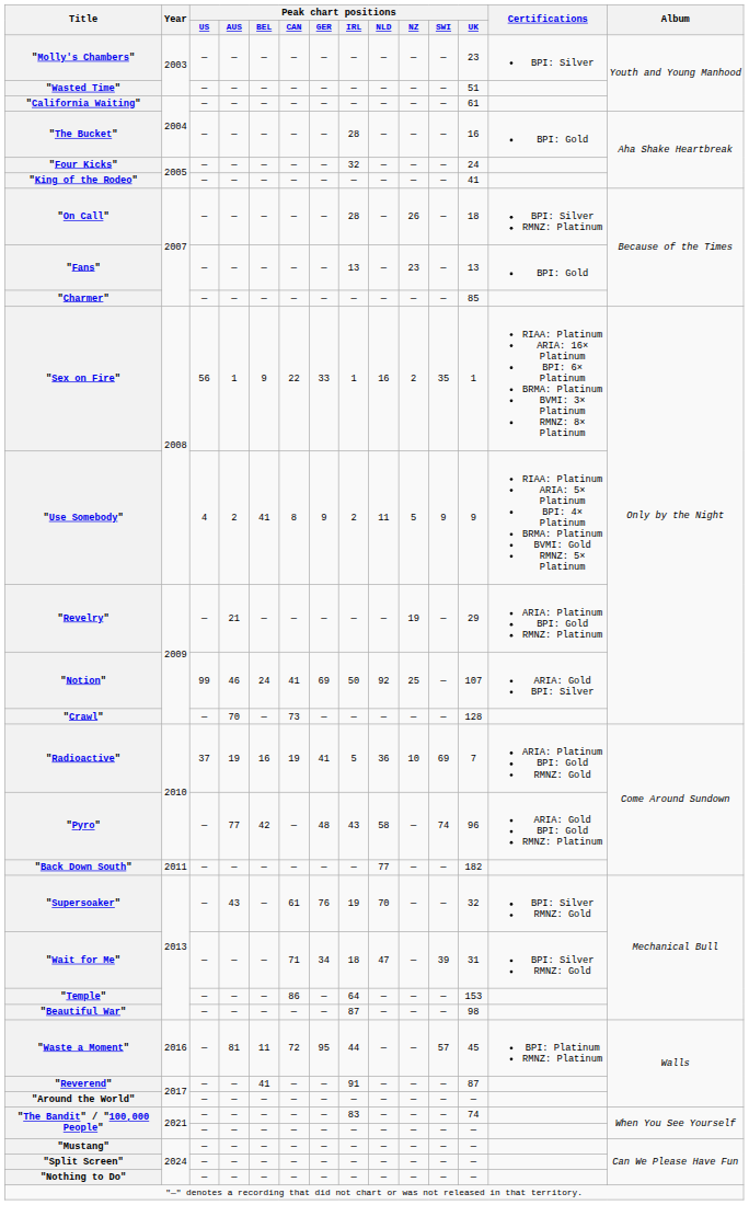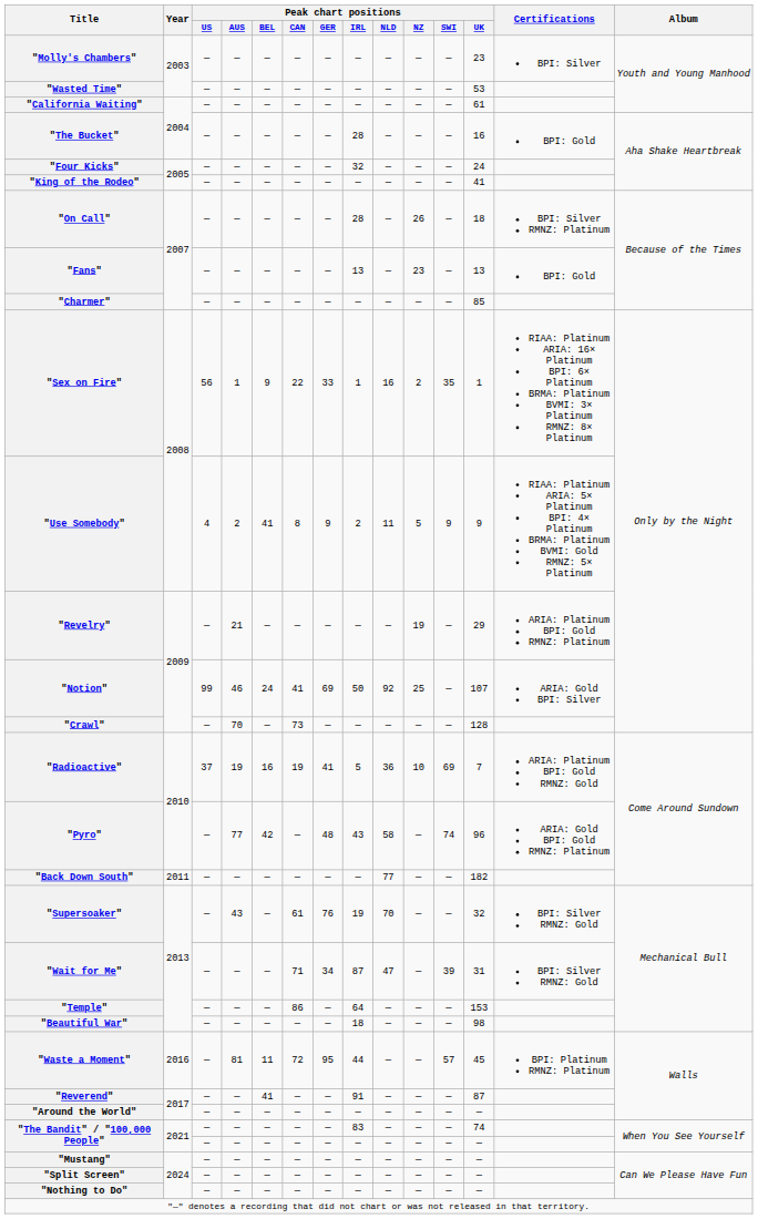 <table class="wikitable plainrowheaders" style="text-align:center;" border="1">
 <tr>
 <th scope="col" rowspan="2" style="width:16em;">Title</th>
 <th scope="col" rowspan="2">Year</th>
 <th scope="col" colspan="10">Peak chart positions</th>
 <th scope="col" rowspan="2" style="width:12em;"><a href='#'>Certifications</a></th>
 <th scope="col" rowspan="2">Album</th>
 </tr>
 <tr>
 <th scope="col" style="width:3em;font-size:90%;"><a href='#'>US</a><br></th>
 <th scope="col" style="width:3em;font-size:90%;"><a href='#'>AUS</a><br></th>
 <th scope="col" style="width:3em;font-size:90%;"><a href='#'>BEL</a><br></th>
 <th scope="col" style="width:3em;font-size:90%;"><a href='#'>CAN</a><br></th>
 <th scope="col" style="width:3em;font-size:90%;"><a href='#'>GER</a><br></th>
 <th scope="col" style="width:3em;font-size:90%;"><a href='#'>IRL</a><br></th>
 <th scope="col" style="width:3em;font-size:90%;"><a href='#'>NLD</a><br></th>
 <th scope="col" style="width:3em;font-size:90%;"><a href='#'>NZ</a><br></th>
 <th scope="col" style="width:3em;font-size:90%;"><a href='#'>SWI</a><br></th>
 <th scope="col" style="width:3em;font-size:90%;"><a href='#'>UK</a><br></th>
 </tr>
 <tr>
 <th scope="row">"<a href='#'>Molly's Chambers</a>"</th>
 <td rowspan="2">2003</td>
 <td>—</td>
 <td>—</td>
 <td>—</td>
 <td>—</td>
 <td>—</td>
 <td>—</td>
 <td>—</td>
 <td>—</td>
 <td>—</td>
 <td>23</td>
 <td><br><ul><li>BPI: Silver</li></ul></td>
 <td rowspan="3"><em>Youth and Young Manhood</em></td>
 </tr>
 <tr>
 <th scope="row">"<a href='#'>Wasted Time</a>"</th>
 <td>—</td>
 <td>—</td>
 <td>—</td>
 <td>—</td>
 <td>—</td>
 <td>—</td>
 <td>—</td>
 <td>—</td>
 <td>—</td>
-<td>51</td>
+<td>53</td>
 <td></td>
 </tr>
 <tr>
 <th scope="row">"<a href='#'>California Waiting</a>"</th>
 <td rowspan="2">2004</td>
 <td>—</td>
 <td>—</td>
 <td>—</td>
 <td>—</td>
 <td>—</td>
 <td>—</td>
 <td>—</td>
 <td>—</td>
 <td>—</td>
 <td>61</td>
 <td></td>
 </tr>
 <tr>
 <th scope="row">"<a href='#'>The Bucket</a>"</th>
 <td>—</td>
 <td>—</td>
 <td>—</td>
 <td>—</td>
 <td>—</td>
 <td>28</td>
 <td>—</td>
 <td>—</td>
 <td>—</td>
 <td>16</td>
 <td><br><ul><li>BPI: Gold</li></ul></td>
 <td rowspan="3"><em>Aha Shake Heartbreak</em></td>
 </tr>
 <tr>
 <th scope="row">"<a href='#'>Four Kicks</a>"</th>
 <td rowspan="2">2005</td>
 <td>—</td>
 <td>—</td>
 <td>—</td>
 <td>—</td>
 <td>—</td>
 <td>32</td>
 <td>—</td>
 <td>—</td>
 <td>—</td>
 <td>24</td>
 <td></td>
 </tr>
 <tr>
 <th scope="row">"<a href='#'>King of the Rodeo</a>"</th>
 <td>—</td>
 <td>—</td>
 <td>—</td>
 <td>—</td>
 <td>—</td>
 <td>—</td>
 <td>—</td>
 <td>—</td>
 <td>—</td>
 <td>41</td>
 <td></td>
 </tr>
 <tr>
 <th scope="row">"<a href='#'>On Call</a>"</th>
 <td rowspan="3">2007</td>
 <td>—</td>
 <td>—</td>
 <td>—</td>
 <td>—</td>
 <td>—</td>
 <td>28</td>
 <td>—</td>
 <td>26</td>
 <td>—</td>
 <td>18</td>
 <td><br><ul><li>BPI: Silver</li><li>RMNZ: Platinum</li></ul></td>
 <td rowspan="3"><em>Because of the Times</em></td>
 </tr>
 <tr>
 <th scope="row">"<a href='#'>Fans</a>"</th>
 <td>—</td>
 <td>—</td>
 <td>—</td>
 <td>—</td>
 <td>—</td>
 <td>13</td>
 <td>—</td>
 <td>23</td>
 <td>—</td>
 <td>13</td>
 <td><br><ul><li>BPI: Gold</li></ul></td>
 </tr>
 <tr>
 <th scope="row">"<a href='#'>Charmer</a>"</th>
 <td>—</td>
 <td>—</td>
 <td>—</td>
 <td>—</td>
 <td>—</td>
 <td>—</td>
 <td>—</td>
 <td>—</td>
 <td>—</td>
 <td>85</td>
 <td></td>
 </tr>
 <tr>
 <th scope="row">"<a href='#'>Sex on Fire</a>"</th>
 <td rowspan="2">2008</td>
 <td>56</td>
 <td>1</td>
 <td>9</td>
 <td>22</td>
 <td>33</td>
 <td>1</td>
 <td>16</td>
 <td>2</td>
 <td>35</td>
 <td>1</td>
 <td><br><ul><li>RIAA: Platinum</li><li>ARIA: 16× Platinum</li><li>BPI: 6× Platinum</li><li>BRMA: Platinum</li><li>BVMI: 3× Platinum</li><li>RMNZ: 8× Platinum</li></ul></td>
 <td rowspan="5"><em>Only by the Night</em></td>
 </tr>
 <tr>
 <th scope="row">"<a href='#'>Use Somebody</a>"</th>
 <td>4</td>
 <td>2</td>
 <td>41</td>
 <td>8</td>
 <td>9</td>
 <td>2</td>
 <td>11</td>
 <td>5</td>
 <td>9</td>
 <td>9</td>
 <td><br><ul><li>RIAA: Platinum</li><li>ARIA: 5× Platinum</li><li>BPI: 4× Platinum</li><li>BRMA: Platinum</li><li>BVMI: Gold</li><li>RMNZ: 5× Platinum</li></ul></td>
 </tr>
 <tr>
 <th scope="row">"<a href='#'>Revelry</a>"</th>
 <td rowspan="3">2009</td>
 <td>—</td>
 <td>21</td>
 <td>—</td>
 <td>—</td>
 <td>—</td>
 <td>—</td>
 <td>—</td>
 <td>19</td>
 <td>—</td>
 <td>29</td>
 <td><br><ul><li>ARIA: Platinum</li><li>BPI: Gold</li><li>RMNZ: Platinum</li></ul></td>
 </tr>
 <tr>
 <th scope="row">"<a href='#'>Notion</a>"</th>
 <td>99</td>
 <td>46</td>
 <td>24</td>
 <td>41</td>
 <td>69</td>
 <td>50</td>
 <td>92</td>
 <td>25</td>
 <td>—</td>
 <td>107</td>
 <td><br><ul><li>ARIA: Gold</li><li>BPI: Silver</li></ul></td>
 </tr>
 <tr>
 <th scope="row">"<a href='#'>Crawl</a>"</th>
 <td>—</td>
 <td>70</td>
 <td>—</td>
 <td>73</td>
 <td>—</td>
 <td>—</td>
 <td>—</td>
 <td>—</td>
 <td>—</td>
 <td>128</td>
 <td></td>
 </tr>
 <tr>
 <th scope="row">"<a href='#'>Radioactive</a>"</th>
 <td rowspan="2">2010</td>
 <td>37</td>
 <td>19</td>
 <td>16</td>
 <td>19</td>
 <td>41</td>
 <td>5</td>
 <td>36</td>
 <td>10</td>
 <td>69</td>
 <td>7</td>
 <td><br><ul><li>ARIA: Platinum</li><li>BPI: Gold</li><li>RMNZ: Gold</li></ul></td>
 <td rowspan="3"><em>Come Around Sundown</em></td>
 </tr>
 <tr>
 <th scope="row">"<a href='#'>Pyro</a>"</th>
 <td>—</td>
 <td>77</td>
 <td>42</td>
 <td>—</td>
 <td>48</td>
 <td>43</td>
 <td>58</td>
 <td>—</td>
 <td>74</td>
 <td>96</td>
 <td><br><ul><li>ARIA: Gold</li><li>BPI: Gold</li><li>RMNZ: Platinum</li></ul></td>
 </tr>
 <tr>
 <th scope="row">"<a href='#'>Back Down South</a>"</th>
 <td>2011</td>
 <td>—</td>
 <td>—</td>
 <td>—</td>
 <td>—</td>
 <td>—</td>
 <td>—</td>
 <td>77</td>
 <td>—</td>
 <td>—</td>
 <td>182</td>
 <td></td>
 </tr>
 <tr>
 <th scope="row">"<a href='#'>Supersoaker</a>"</th>
 <td rowspan="4">2013</td>
 <td>—</td>
 <td>43</td>
 <td>—</td>
 <td>61</td>
 <td>76</td>
 <td>19</td>
 <td>70</td>
 <td>—</td>
 <td>—</td>
 <td>32</td>
 <td><br><ul><li>BPI: Silver</li><li>RMNZ: Gold</li></ul></td>
 <td rowspan="4"><em>Mechanical Bull</em></td>
 </tr>
 <tr>
 <th scope="row">"<a href='#'>Wait for Me</a>"</th>
 <td>—</td>
 <td>—</td>
 <td>—</td>
 <td>71</td>
 <td>34</td>
-<td>18</td>
+<td>87</td>
 <td>47</td>
 <td>—</td>
 <td>39</td>
 <td>31</td>
 <td><br><ul><li>BPI: Silver</li><li>RMNZ: Gold</li></ul></td>
 </tr>
 <tr>
 <th scope="row">"<a href='#'>Temple</a>"</th>
 <td>—</td>
 <td>—</td>
 <td>—</td>
 <td>86</td>
 <td>—</td>
 <td>64</td>
 <td>—</td>
 <td>—</td>
 <td>—</td>
 <td>153</td>
 <td></td>
 </tr>
 <tr>
 <th scope="row">"<a href='#'>Beautiful War</a>"</th>
 <td>—</td>
 <td>—</td>
 <td>—</td>
 <td>—</td>
 <td>—</td>
-<td>87</td>
+<td>18</td>
 <td>—</td>
 <td>—</td>
 <td>—</td>
 <td>98</td>
 <td></td>
 </tr>
 <tr>
 <th scope="row">"<a href='#'>Waste a Moment</a>"</th>
 <td>2016</td>
 <td>—</td>
 <td>81</td>
 <td>11</td>
 <td>72</td>
 <td>95</td>
 <td>44</td>
 <td>—</td>
 <td>—</td>
 <td>57</td>
 <td>45</td>
 <td><br><ul><li>BPI: Platinum</li><li>RMNZ: Platinum</li></ul></td>
 <td rowspan="3"><em>Walls</em></td>
 </tr>
 <tr>
 <th scope="row">"<a href='#'>Reverend</a>"</th>
 <td rowspan="2">2017</td>
 <td>—</td>
 <td>—</td>
 <td>41</td>
 <td>—</td>
 <td>—</td>
 <td>91</td>
 <td>—</td>
 <td>—</td>
 <td>—</td>
 <td>87</td>
 <td></td>
 </tr>
 <tr>
 <th scope="row">"Around the World"</th>
 <td>—</td>
 <td>—</td>
 <td>—</td>
 <td>—</td>
 <td>—</td>
 <td>—</td>
 <td>—</td>
 <td>—</td>
 <td>—</td>
 <td>—</td>
 </tr>
 <tr>
 <th scope="row" rowspan="2">"<a href='#'>The Bandit</a>" / "<a href='#'>100,000 People</a>"</th>
 <td rowspan="2">2021</td>
 <td>—</td>
 <td>—</td>
 <td>—</td>
 <td>—</td>
 <td>—</td>
 <td>83</td>
 <td>—</td>
 <td>—</td>
 <td>—</td>
 <td>74</td>
 <td></td>
 <td rowspan="2"><em>When You See Yourself</em></td>
 </tr>
 <tr>
 <td>—</td>
 <td>—</td>
 <td>—</td>
 <td>—</td>
 <td>—</td>
 <td>—</td>
 <td>—</td>
 <td>—</td>
 <td>—</td>
 <td>—</td>
 <td></td>
 </tr>
 <tr>
 <th scope="row">"Mustang"</th>
 <td rowspan="3">2024</td>
 <td>—</td>
 <td>—</td>
 <td>—</td>
 <td>—</td>
 <td>—</td>
 <td>—</td>
 <td>—</td>
 <td>—</td>
 <td>—</td>
 <td>—</td>
 <td></td>
 <td rowspan="3"><em>Can We Please Have Fun</em></td>
 </tr>
 <tr>
 <th scope="row">"Split Screen"</th>
 <td>—</td>
 <td>—</td>
 <td>—</td>
 <td>—</td>
 <td>—</td>
 <td>—</td>
 <td>—</td>
 <td>—</td>
 <td>—</td>
 <td>—</td>
 <td></td>
 </tr>
 <tr>
 <th scope="row">"Nothing to Do"</th>
 <td>—</td>
 <td>—</td>
 <td>—</td>
 <td>—</td>
 <td>—</td>
 <td>—</td>
 <td>—</td>
 <td>—</td>
 <td>—</td>
 <td>—</td>
 <td></td>
 </tr>
 <tr>
 <td colspan="16" style="font-size:90%">"—" denotes a recording that did not chart or was not released in that territory.</td>
 </tr>
 </table>
